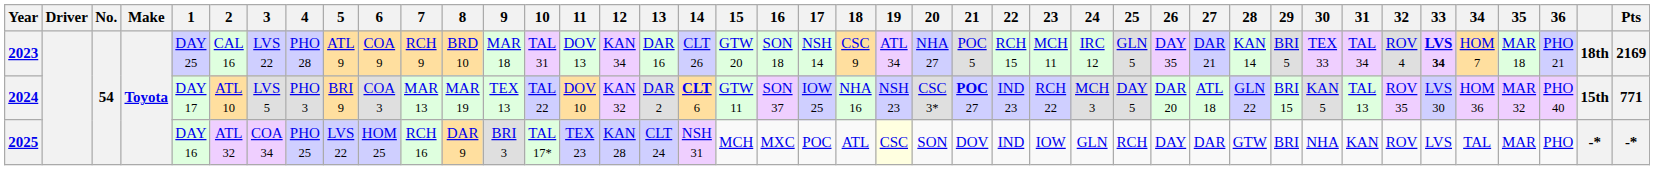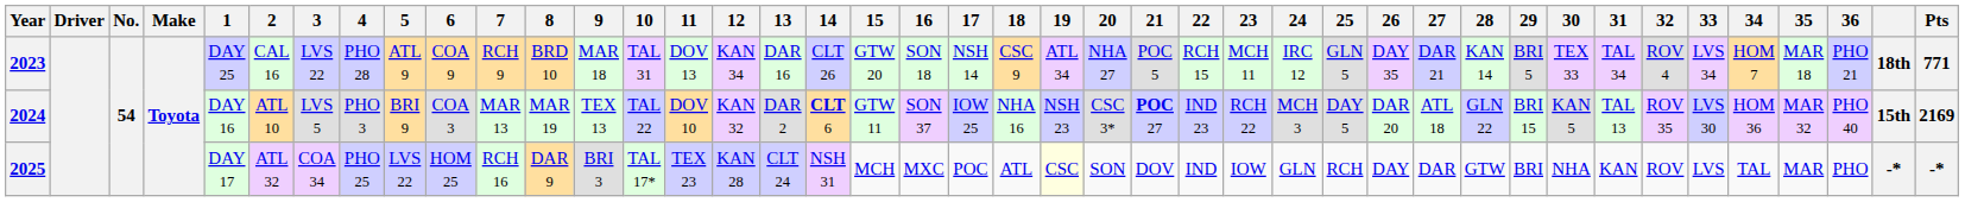 <table class="wikitable" style="text-align:center; font-size:75%">
 <tr>
 <th>Year</th>
 <th>Driver</th>
 <th>No.</th>
 <th>Make</th>
 <th>1</th>
 <th>2</th>
 <th>3</th>
 <th>4</th>
 <th>5</th>
 <th>6</th>
 <th>7</th>
 <th>8</th>
 <th>9</th>
 <th>10</th>
 <th>11</th>
 <th>12</th>
 <th>13</th>
 <th>14</th>
 <th>15</th>
 <th>16</th>
 <th>17</th>
 <th>18</th>
 <th>19</th>
 <th>20</th>
 <th>21</th>
 <th>22</th>
 <th>23</th>
 <th>24</th>
 <th>25</th>
 <th>26</th>
 <th>27</th>
 <th>28</th>
 <th>29</th>
 <th>30</th>
 <th>31</th>
 <th>32</th>
 <th>33</th>
 <th>34</th>
 <th>35</th>
 <th>36</th>
 <th></th>
 <th>Pts</th>
 </tr>
 <tr>
 <th><a href='#'>2023</a></th>
 <th rowspan=3></th>
 <th rowspan=3>54</th>
 <th rowspan=3><a href='#'>Toyota</a></th>
 <td bgcolor=CFCFFF><a href='#'>DAY</a><br><small>25</small></td>
 <td bgcolor=DFFFDF><a href='#'>CAL</a><br><small>16</small></td>
 <td bgcolor=CFCFFF><a href='#'>LVS</a><br><small>22</small></td>
 <td bgcolor=CFCFFF><a href='#'>PHO</a><br><small>28</small></td>
 <td bgcolor=FFDF9F><a href='#'>ATL</a><br><small>9</small></td>
 <td bgcolor=FFDF9F><a href='#'>COA</a><br><small>9</small></td>
 <td bgcolor=FFDF9F><a href='#'>RCH</a><br><small>9</small></td>
 <td bgcolor=FFDF9F><a href='#'>BRD</a><br><small>10</small></td>
 <td bgcolor=DFFFDF><a href='#'>MAR</a><br><small>18</small></td>
 <td bgcolor=EFCFFF><a href='#'>TAL</a><br><small>31</small></td>
 <td bgcolor=DFFFDF><a href='#'>DOV</a><br><small>13</small></td>
 <td bgcolor=EFCFFF><a href='#'>KAN</a><br><small>34</small></td>
 <td bgcolor=DFFFDF><a href='#'>DAR</a><br><small>16</small></td>
 <td bgcolor=CFCFFF><a href='#'>CLT</a><br><small>26</small></td>
 <td bgcolor=DFFFDF><a href='#'>GTW</a><br><small>20</small></td>
 <td bgcolor=DFFFDF><a href='#'>SON</a><br><small>18</small></td>
 <td bgcolor=DFFFDF><a href='#'>NSH</a><br><small>14</small></td>
 <td bgcolor=FFDF9F><a href='#'>CSC</a><br><small>9</small></td>
 <td bgcolor=EFCFFF><a href='#'>ATL</a><br><small>34</small></td>
 <td bgcolor=CFCFFF><a href='#'>NHA</a><br><small>27</small></td>
 <td bgcolor=DFDFDF><a href='#'>POC</a><br><small>5</small></td>
 <td bgcolor=DFFFDF><a href='#'>RCH</a><br><small>15</small></td>
 <td bgcolor=DFFFDF><a href='#'>MCH</a><br><small>11</small></td>
 <td bgcolor=DFFFDF><a href='#'>IRC</a><br><small>12</small></td>
 <td bgcolor=DFDFDF><a href='#'>GLN</a><br><small>5</small></td>
 <td bgcolor=EFCFFF><a href='#'>DAY</a><br><small>35</small></td>
 <td bgcolor=CFCFFF><a href='#'>DAR</a><br><small>21</small></td>
 <td bgcolor=DFFFDF><a href='#'>KAN</a><br><small>14</small></td>
 <td bgcolor=DFDFDF><a href='#'>BRI</a><br><small>5</small></td>
 <td bgcolor=EFCFFF><a href='#'>TEX</a><br><small>33</small></td>
 <td bgcolor=EFCFFF><a href='#'>TAL</a><br><small>34</small></td>
 <td bgcolor=DFDFDF><a href='#'>ROV</a><br><small>4</small></td>
-<td bgcolor=EFCFFF><strong><a href='#'>LVS</a><br><small>34</small></strong></td>
+<td bgcolor=EFCFFF><a href='#'>LVS</a><br><small>34</small></td>
 <td bgcolor=FFDF9F><a href='#'>HOM</a><br><small>7</small></td>
 <td bgcolor=DFFFDF><a href='#'>MAR</a><br><small>18</small></td>
 <td bgcolor=CFCFFF><a href='#'>PHO</a><br><small>21</small></td>
 <th>18th</th>
-<th>2169</th>
+<th>771</th>
 </tr>
 <tr>
 <th><a href='#'>2024</a></th>
-<td style="background:#DFFFDF;"><a href='#'>DAY</a><br><small>17</small></td>
+<td style="background:#DFFFDF;"><a href='#'>DAY</a><br><small>16</small></td>
 <td style="background:#FFDF9F;"><a href='#'>ATL</a><br><small>10</small></td>
 <td style="background:#DFDFDF;"><a href='#'>LVS</a><br><small>5</small></td>
 <td style="background:#DFDFDF;"><a href='#'>PHO</a><br><small>3</small></td>
 <td style="background:#FFDF9F;"><a href='#'>BRI</a><br><small>9</small></td>
 <td style="background:#DFDFDF;"><a href='#'>COA</a><br><small>3</small></td>
 <td style="background:#DFFFDF;"><a href='#'>MAR</a><br><small>13</small></td>
 <td style="background:#DFFFDF;"><a href='#'>MAR</a><br><small>19</small></td>
 <td style="background:#DFFFDF;"><a href='#'>TEX</a><br><small>13</small></td>
 <td style="background:#CFCFFF;"><a href='#'>TAL</a><br><small>22</small></td>
 <td style="background:#FFDF9F;"><a href='#'>DOV</a><br><small>10</small></td>
 <td style="background:#EFCFFF;"><a href='#'>KAN</a><br><small>32</small></td>
 <td style="background:#DFDFDF;"><a href='#'>DAR</a><br><small>2</small></td>
 <td style="background:#FFDF9F;"><strong><a href='#'>CLT</a></strong><br><small>6</small></td>
 <td style="background:#DFFFDF;"><a href='#'>GTW</a><br><small>11</small></td>
 <td style="background:#EFCFFF;"><a href='#'>SON</a><br><small>37</small></td>
 <td style="background:#CFCFFF;"><a href='#'>IOW</a><br><small>25</small></td>
 <td style="background:#DFFFDF;"><a href='#'>NHA</a><br><small>16</small></td>
 <td style="background:#CFCFFF;"><a href='#'>NSH</a><br><small>23</small></td>
 <td style="background:#DFDFDF;"><a href='#'>CSC</a><br><small>3*</small></td>
 <td style="background:#CFCFFF;"><strong><a href='#'>POC</a></strong><br><small>27</small></td>
 <td style="background:#CFCFFF;"><a href='#'>IND</a><br><small>23</small></td>
 <td style="background:#CFCFFF;"><a href='#'>RCH</a><br><small>22</small></td>
 <td style="background:#DFDFDF;"><a href='#'>MCH</a><br><small>3</small></td>
 <td style="background:#DFDFDF;"><a href='#'>DAY</a><br><small>5</small></td>
 <td style="background:#DFFFDF;"><a href='#'>DAR</a><br><small>20</small></td>
 <td style="background:#DFFFDF;"><a href='#'>ATL</a><br><small>18</small></td>
 <td style="background:#CFCFFF;"><a href='#'>GLN</a><br><small>22</small></td>
 <td style="background:#DFFFDF;"><a href='#'>BRI</a><br><small>15</small></td>
 <td style="background:#DFDFDF;"><a href='#'>KAN</a><br><small>5</small></td>
 <td style="background:#DFFFDF;"><a href='#'>TAL</a><br><small>13</small></td>
 <td style="background:#EFCFFF;"><a href='#'>ROV</a><br><small>35</small></td>
 <td style="background:#CFCFFF;"><a href='#'>LVS</a><br><small>30</small></td>
 <td style="background:#EFCFFF;"><a href='#'>HOM</a><br><small>36</small></td>
 <td style="background:#EFCFFF;"><a href='#'>MAR</a><br><small>32</small></td>
 <td style="background:#EFCFFF;"><a href='#'>PHO</a><br><small>40</small></td>
 <th>15th</th>
-<th>771</th>
+<th>2169</th>
 </tr>
 <tr>
 <th><a href='#'>2025</a></th>
-<td style="background:#DFFFDF;"><a href='#'>DAY</a><br><small>16</small></td>
+<td style="background:#DFFFDF;"><a href='#'>DAY</a><br><small>17</small></td>
 <td style="background:#EFCFFF;"><a href='#'>ATL</a><br><small>32</small></td>
 <td style="background:#EFCFFF;"><a href='#'>COA</a><br><small>34</small></td>
 <td style="background:#CFCFFF;"><a href='#'>PHO</a><br><small>25</small></td>
 <td style="background:#CFCFFF;"><a href='#'>LVS</a><br><small>22</small></td>
 <td style="background:#CFCFFF;"><a href='#'>HOM</a><br><small>25</small></td>
 <td style="background:#DFFFDF;"><a href='#'>RCH</a><br><small>16</small></td>
 <td style="background:#FFDF9F;"><a href='#'>DAR</a><br><small>9</small></td>
 <td style="background:#DFDFDF;"><a href='#'>BRI</a><br><small>3</small></td>
 <td style="background:#DFFFDF;"><a href='#'>TAL</a><br><small>17*</small></td>
 <td style="background:#CFCFFF;"><a href='#'>TEX</a><br><small>23</small></td>
 <td style="background:#CFCFFF;"><a href='#'>KAN</a><br><small>28</small></td>
 <td style="background:#CFCFFF;"><a href='#'>CLT</a><br><small>24</small></td>
 <td style="background:#EFCFFF;"><a href='#'>NSH</a><br><small>31</small></td>
 <td><a href='#'>MCH</a></td>
 <td><a href='#'>MXC</a></td>
 <td><a href='#'>POC</a></td>
 <td><a href='#'>ATL</a></td>
 <td style="background: lightyellow;"><a href='#'>CSC</a></td>
 <td><a href='#'>SON</a></td>
 <td><a href='#'>DOV</a></td>
 <td><a href='#'>IND</a></td>
 <td><a href='#'>IOW</a></td>
 <td><a href='#'>GLN</a></td>
 <td><a href='#'>RCH</a></td>
 <td><a href='#'>DAY</a></td>
 <td><a href='#'>DAR</a></td>
 <td><a href='#'>GTW</a></td>
 <td><a href='#'>BRI</a></td>
 <td><a href='#'>NHA</a></td>
 <td><a href='#'>KAN</a></td>
 <td><a href='#'>ROV</a></td>
 <td><a href='#'>LVS</a></td>
 <td><a href='#'>TAL</a></td>
 <td><a href='#'>MAR</a></td>
 <td><a href='#'>PHO</a></td>
 <th>-*</th>
 <th>-*</th>
 </tr>
 </table>
